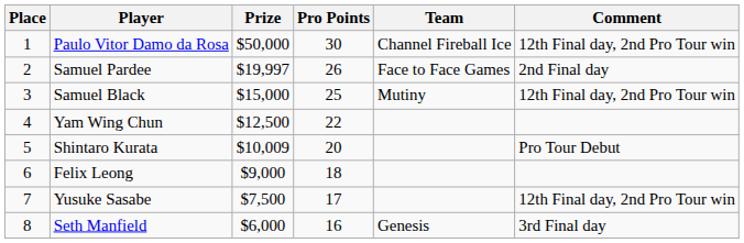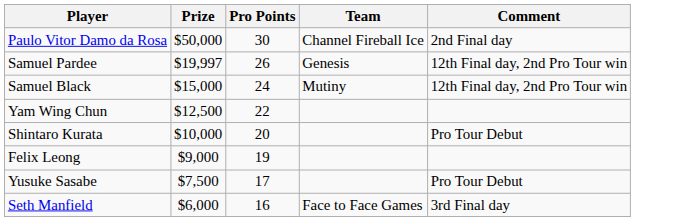 <table class="wikitable">
 <tr>
-<th>Place</th>
 <th>Player</th>
 <th>Prize</th>
 <th>Pro Points</th>
 <th>Team</th>
 <th>Comment</th>
 </tr>
 <tr>
-<td align=center>1</td>
 <td> <a href='#'>Paulo Vitor Damo da Rosa</a></td>
 <td align=center>$50,000</td>
 <td align=center>30</td>
 <td>Channel Fireball Ice</td>
+<td>2nd Final day</td>
+</tr>
+<tr>
+<td> Samuel Pardee</td>
+<td align=center>$19,997</td>
+<td align=center>26</td>
+<td>Genesis</td>
 <td>12th Final day, 2nd Pro Tour win</td>
 </tr>
 <tr>
-<td align=center>2</td>
-<td> Samuel Pardee</td>
-<td align=center>$19,997</td>
-<td align=center>26</td>
-<td>Face to Face Games</td>
-<td>2nd Final day</td>
-</tr>
-<tr>
-<td align=center>3</td>
 <td> Samuel Black</td>
 <td align=center>$15,000</td>
-<td align=center>25</td>
+<td align=center>24</td>
 <td>Mutiny</td>
 <td>12th Final day, 2nd Pro Tour win</td>
 </tr>
 <tr>
-<td align=center>4</td>
 <td> Yam Wing Chun</td>
 <td align=center>$12,500</td>
 <td align=center>22</td>
 <td></td>
 <td></td>
 </tr>
 <tr>
-<td align=center>5</td>
 <td> Shintaro Kurata</td>
-<td align=center>$10,009</td>
+<td align=center>$10,000</td>
 <td align=center>20</td>
 <td></td>
 <td>Pro Tour Debut</td>
 </tr>
 <tr>
-<td align=center>6</td>
 <td> Felix Leong</td>
 <td align=center>$9,000</td>
-<td align=center>18</td>
+<td align=center>19</td>
 <td></td>
 <td></td>
 </tr>
 <tr>
-<td align=center>7</td>
 <td> Yusuke Sasabe</td>
 <td align=center>$7,500</td>
 <td align=center>17</td>
 <td></td>
-<td>12th Final day, 2nd Pro Tour win</td>
+<td>Pro Tour Debut</td>
 </tr>
 <tr>
-<td align=center>8</td>
 <td> <a href='#'>Seth Manfield</a></td>
 <td align=center>$6,000</td>
 <td align=center>16</td>
-<td>Genesis</td>
+<td>Face to Face Games</td>
 <td>3rd Final day</td>
 </tr>
 </table>
